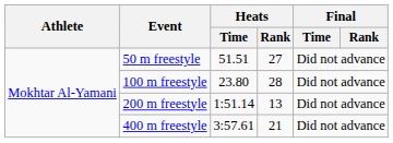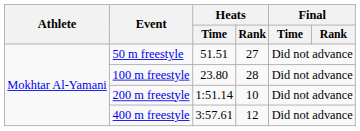 <table class=wikitable style=font-size:90%;text-align:center>
 <tr>
 <th rowspan="2">Athlete</th>
 <th rowspan="2">Event</th>
 <th colspan="2">Heats</th>
 <th colspan="2">Final</th>
 </tr>
 <tr style="font-size:95%">
 <th>Time</th>
 <th>Rank</th>
 <th>Time</th>
 <th>Rank</th>
 </tr>
 <tr>
 <td align=left rowspan=4><a href='#'>Mokhtar Al-Yamani</a></td>
 <td align=left><a href='#'>50 m freestyle</a></td>
 <td>51.51</td>
 <td>27</td>
 <td colspan=2>Did not advance</td>
 </tr>
 <tr>
 <td align=left><a href='#'>100 m freestyle</a></td>
 <td>23.80</td>
 <td>28</td>
 <td colspan=2>Did not advance</td>
 </tr>
 <tr>
 <td align=left><a href='#'>200 m freestyle</a></td>
 <td>1:51.14</td>
-<td>13</td>
+<td>10</td>
 <td colspan=2>Did not advance</td>
 </tr>
 <tr>
 <td align=left><a href='#'>400 m freestyle</a></td>
 <td>3:57.61</td>
-<td>21</td>
+<td>12</td>
 <td colspan=2>Did not advance</td>
 </tr>
 </table>
